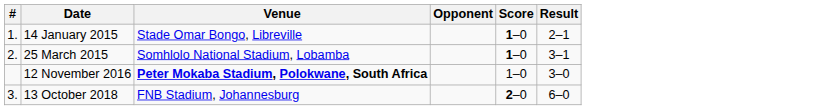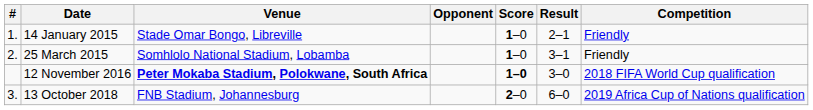 <table class="wikitable">
 <tr>
 <th>#</th>
 <th>Date</th>
 <th>Venue</th>
 <th>Opponent</th>
 <th>Score</th>
 <th>Result</th>
+<th>Competition</th>
 </tr>
 <tr>
 <td>1.</td>
 <td>14 January 2015</td>
 <td><a href='#'>Stade Omar Bongo</a>, <a href='#'>Libreville</a></td>
 <td></td>
 <td align=center><strong>1</strong>–0</td>
 <td align=center>2–1</td>
+<td><a href='#'>Friendly</a></td>
 </tr>
 <tr>
 <td>2.</td>
 <td>25 March 2015</td>
 <td><a href='#'>Somhlolo National Stadium</a>, <a href='#'>Lobamba</a></td>
 <td></td>
 <td align=center><strong>1</strong>–0</td>
 <td align=center>3–1</td>
+<td>Friendly</td>
 </tr>
 <tr>
 <td></td>
 <td>12 November 2016</td>
 <td><strong><a href='#'>Peter Mokaba Stadium</a>, <a href='#'>Polokwane</a>, South Africa</strong></td>
 <td></td>
-<td align=center>1–0</td>
+<td align=center><strong>1–0</strong></td>
 <td align=center>3–0</td>
+<td><a href='#'>2018 FIFA World Cup qualification</a></td>
 </tr>
 <tr>
 <td>3.</td>
 <td>13 October 2018</td>
 <td><a href='#'>FNB Stadium</a>, <a href='#'>Johannesburg</a></td>
 <td></td>
 <td align=center><strong>2</strong>–0</td>
 <td align=center>6–0</td>
+<td><a href='#'>2019 Africa Cup of Nations qualification</a></td>
 </tr>
 </table>
